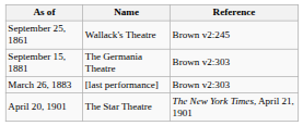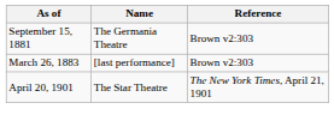 <table class="wikitable" style="float:right; clear:right; width:400px; font-size:85%; margin: 0.2em 0 0.5em 1.0em">
 <tr>
 <th>As of</th>
 <th>Name</th>
 <th>Reference</th>
-</tr>
-<tr>
-<td>September 25, 1861</td>
-<td>Wallack's Theatre</td>
-<td>Brown v2:245</td>
 </tr>
 <tr>
 <td>September 15, 1881</td>
 <td>The Germania Theatre</td>
 <td>Brown v2:303</td>
 </tr>
 <tr>
 <td>March 26, 1883</td>
 <td>[last performance]</td>
 <td>Brown v2:303</td>
 </tr>
 <tr>
 <td>April 20, 1901</td>
 <td>The Star Theatre</td>
 <td><em>The New York Times</em>, April 21, 1901</td>
 </tr>
 </table>
